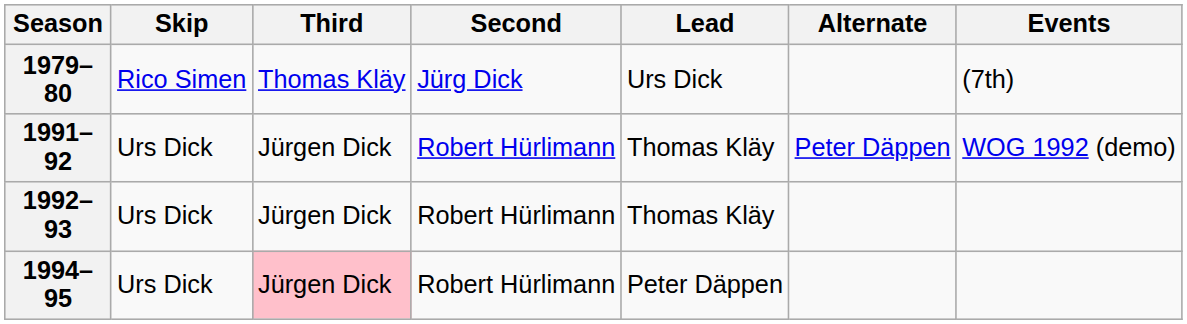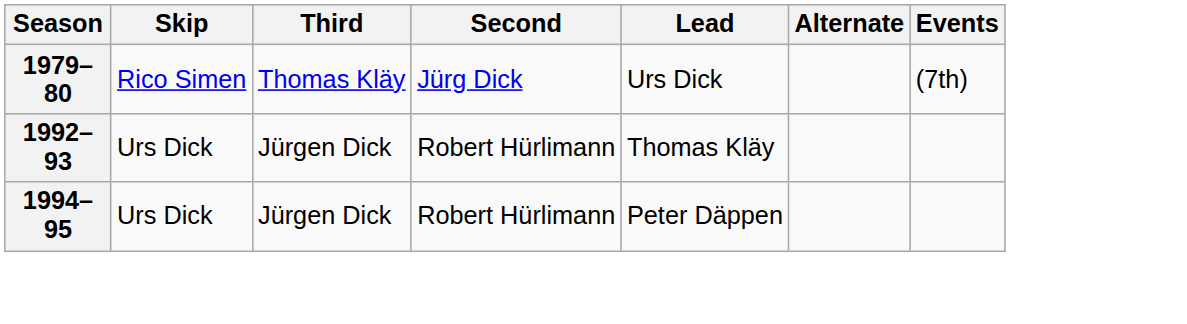 <table class="wikitable">
 <tr>
 <th scope="col" width=60>Season</th>
 <th scope="col">Skip</th>
 <th scope="col">Third</th>
 <th scope="col">Second</th>
 <th scope="col">Lead</th>
 <th scope="col">Alternate</th>
 <th scope="col">Events</th>
 </tr>
 <tr>
 <th scope="row">1979–80</th>
 <td><a href='#'>Rico Simen</a></td>
 <td><a href='#'>Thomas Kläy</a></td>
 <td><a href='#'>Jürg Dick</a></td>
 <td>Urs Dick</td>
 <td></td>
 <td> (7th)</td>
 </tr>
 <tr>
-<th scope="row">1991–92</th>
-<td>Urs Dick</td>
-<td>Jürgen Dick</td>
-<td><a href='#'>Robert Hürlimann</a></td>
-<td>Thomas Kläy</td>
-<td><a href='#'>Peter Däppen</a></td>
-<td><a href='#'>WOG 1992</a> (demo) </td>
-</tr>
-<tr>
 <th scope="row">1992–93</th>
 <td>Urs Dick</td>
 <td>Jürgen Dick</td>
 <td>Robert Hürlimann</td>
 <td>Thomas Kläy</td>
 <td></td>
 <td> </td>
 </tr>
 <tr>
 <th scope="row">1994–95</th>
 <td>Urs Dick</td>
-<td style="background: pink;">Jürgen Dick</td>
+<td>Jürgen Dick</td>
 <td>Robert Hürlimann</td>
 <td>Peter Däppen</td>
 <td></td>
 <td></td>
 </tr>
 </table>
